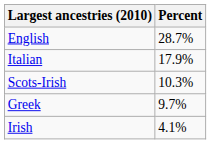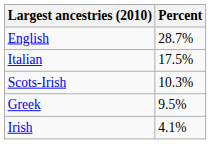 <table class="wikitable sortable collapsible" style="font-size: 90%;">
 <tr>
 <th>Largest ancestries (2010)</th>
 <th>Percent</th>
 </tr>
 <tr>
 <td><a href='#'>English</a></td>
 <td>28.7%</td>
 </tr>
 <tr>
 <td><a href='#'>Italian</a></td>
-<td>17.9%</td>
+<td>17.5%</td>
 </tr>
 <tr>
 <td><a href='#'>Scots-Irish</a></td>
 <td>10.3%</td>
 </tr>
 <tr>
 <td><a href='#'>Greek</a></td>
-<td>9.7%</td>
+<td>9.5%</td>
 </tr>
 <tr>
 <td><a href='#'>Irish</a></td>
 <td>4.1%</td>
 </tr>
 </table>
